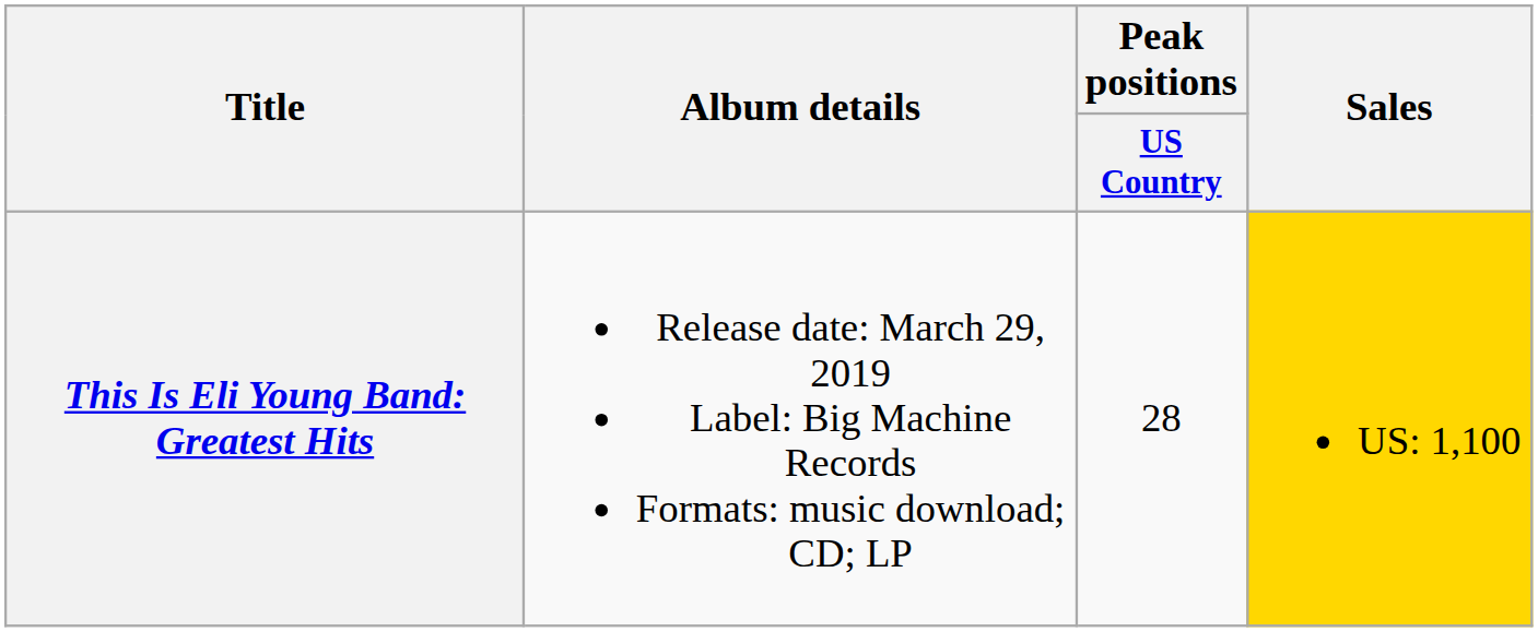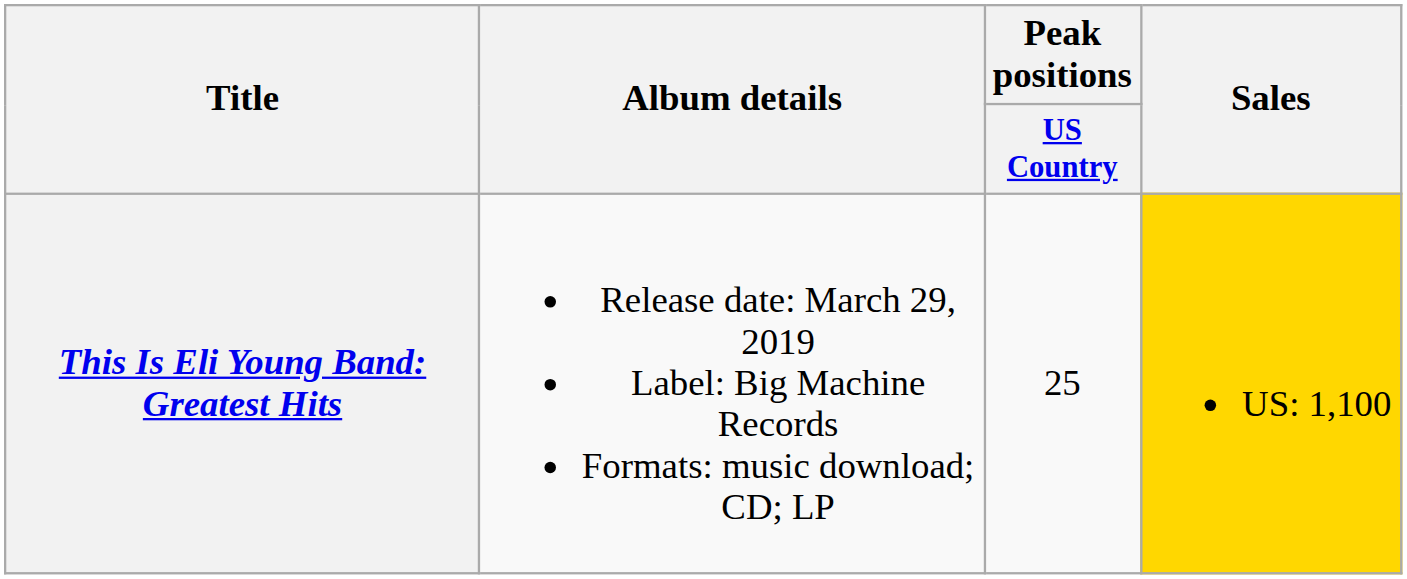 <table class="wikitable plainrowheaders" style="text-align:center;">
 <tr>
 <th rowspan="2" style="width:19em;">Title</th>
 <th rowspan="2" style="width:18em;">Album details</th>
 <th>Peak positions</th>
 <th rowspan="2" style="width:8em;">Sales</th>
 </tr>
 <tr style="font-size:smaller;">
 <th style="width:45px;"><a href='#'>US Country</a><br></th>
 </tr>
 <tr>
 <th scope="row"><em><a href='#'>This Is Eli Young Band: Greatest Hits</a></em></th>
 <td><br><ul><li>Release date: March 29, 2019</li><li>Label: Big Machine Records</li><li>Formats: music download; CD; LP</li></ul></td>
-<td>28</td>
+<td>25</td>
 <td style="background: gold;"><br><ul><li>US: 1,100</li></ul></td>
 </tr>
 </table>
